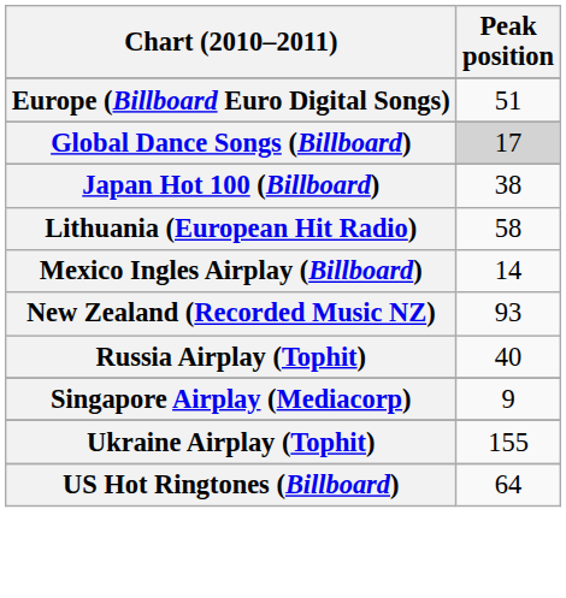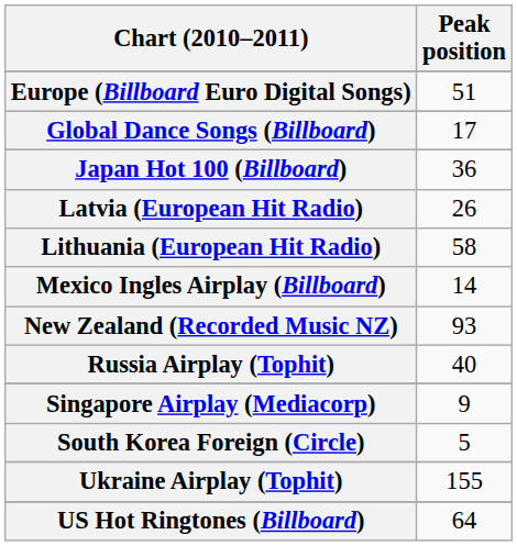 <table class="wikitable plainrowheaders sortable" style="text-align:center">
 <tr>
 <th>Chart (2010–2011)</th>
 <th>Peak<br>position</th>
 </tr>
 <tr>
 </tr>
 <tr>
 </tr>
 <tr>
 </tr>
 <tr>
 </tr>
 <tr>
 </tr>
 <tr>
 </tr>
 <tr>
 <th scope="row">Europe (<em><a href='#'>Billboard</a></em> Euro Digital Songs)</th>
 <td>51</td>
 </tr>
 <tr>
 </tr>
 <tr>
 </tr>
 <tr>
 <th scope="row"><a href='#'>Global Dance Songs</a> (<em><a href='#'>Billboard</a></em>)</th>
-<td style="background: lightgrey;">17</td>
+<td>17</td>
 </tr>
 <tr>
 </tr>
 <tr>
 <th scope="row"><a href='#'>Japan Hot 100</a> (<em><a href='#'>Billboard</a></em>)</th>
-<td>38</td>
+<td>36</td>
+</tr>
+<tr>
+<th scope="row">Latvia (<a href='#'>European Hit Radio</a>)</th>
+<td>26</td>
 </tr>
 <tr>
 <th scope="row">Lithuania (<a href='#'>European Hit Radio</a>)</th>
 <td>58</td>
 </tr>
 <tr>
 <th scope="row">Mexico Ingles Airplay (<em><a href='#'>Billboard</a></em>)</th>
 <td>14</td>
 </tr>
 <tr>
 <th scope="row">New Zealand (<a href='#'>Recorded Music NZ</a>)</th>
 <td>93</td>
 </tr>
 <tr>
 <th scope="row">Russia Airplay (<a href='#'>Tophit</a>)</th>
 <td>40</td>
 </tr>
 <tr>
 </tr>
 <tr>
 <th scope="row">Singapore <a href='#'>Airplay</a> (<a href='#'>Mediacorp</a>)</th>
 <td>9</td>
 </tr>
 <tr>
+<th scope="row">South Korea Foreign (<a href='#'>Circle</a>)</th>
+<td>5</td>
+</tr>
+<tr>
 </tr>
 <tr>
 <th scope="row">Ukraine Airplay (<a href='#'>Tophit</a>)</th>
 <td>155</td>
 </tr>
 <tr>
 </tr>
 <tr>
 </tr>
 <tr>
 <th scope="row">US Hot Ringtones (<em><a href='#'>Billboard</a></em>)</th>
 <td>64</td>
 </tr>
 </table>
